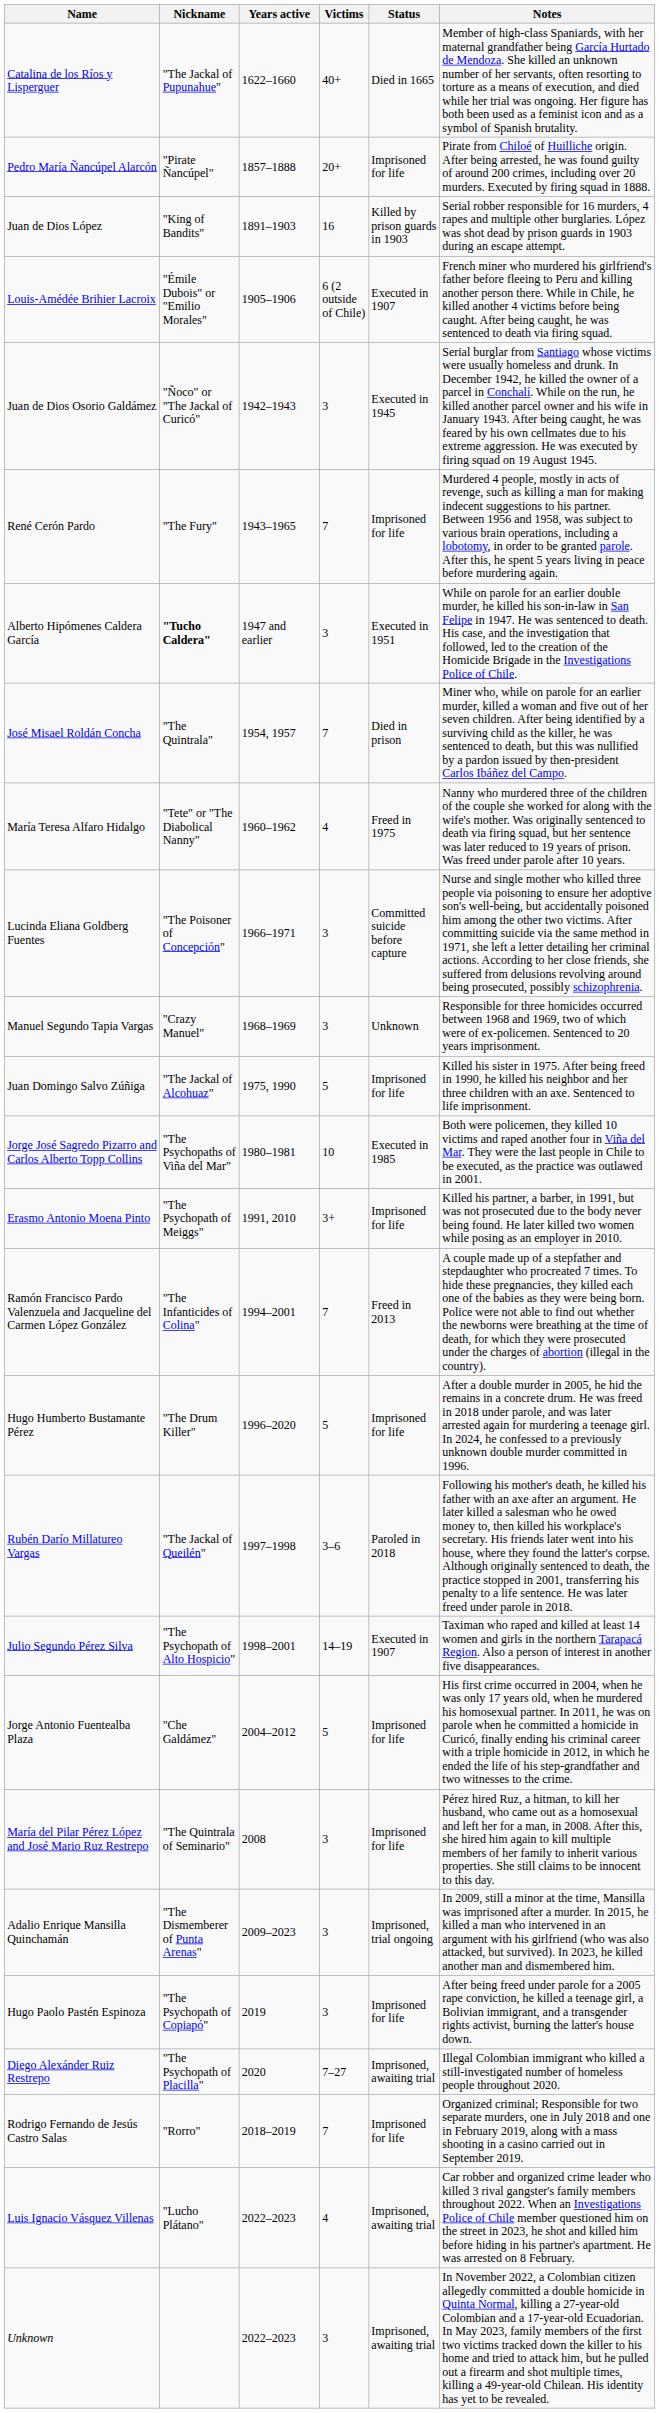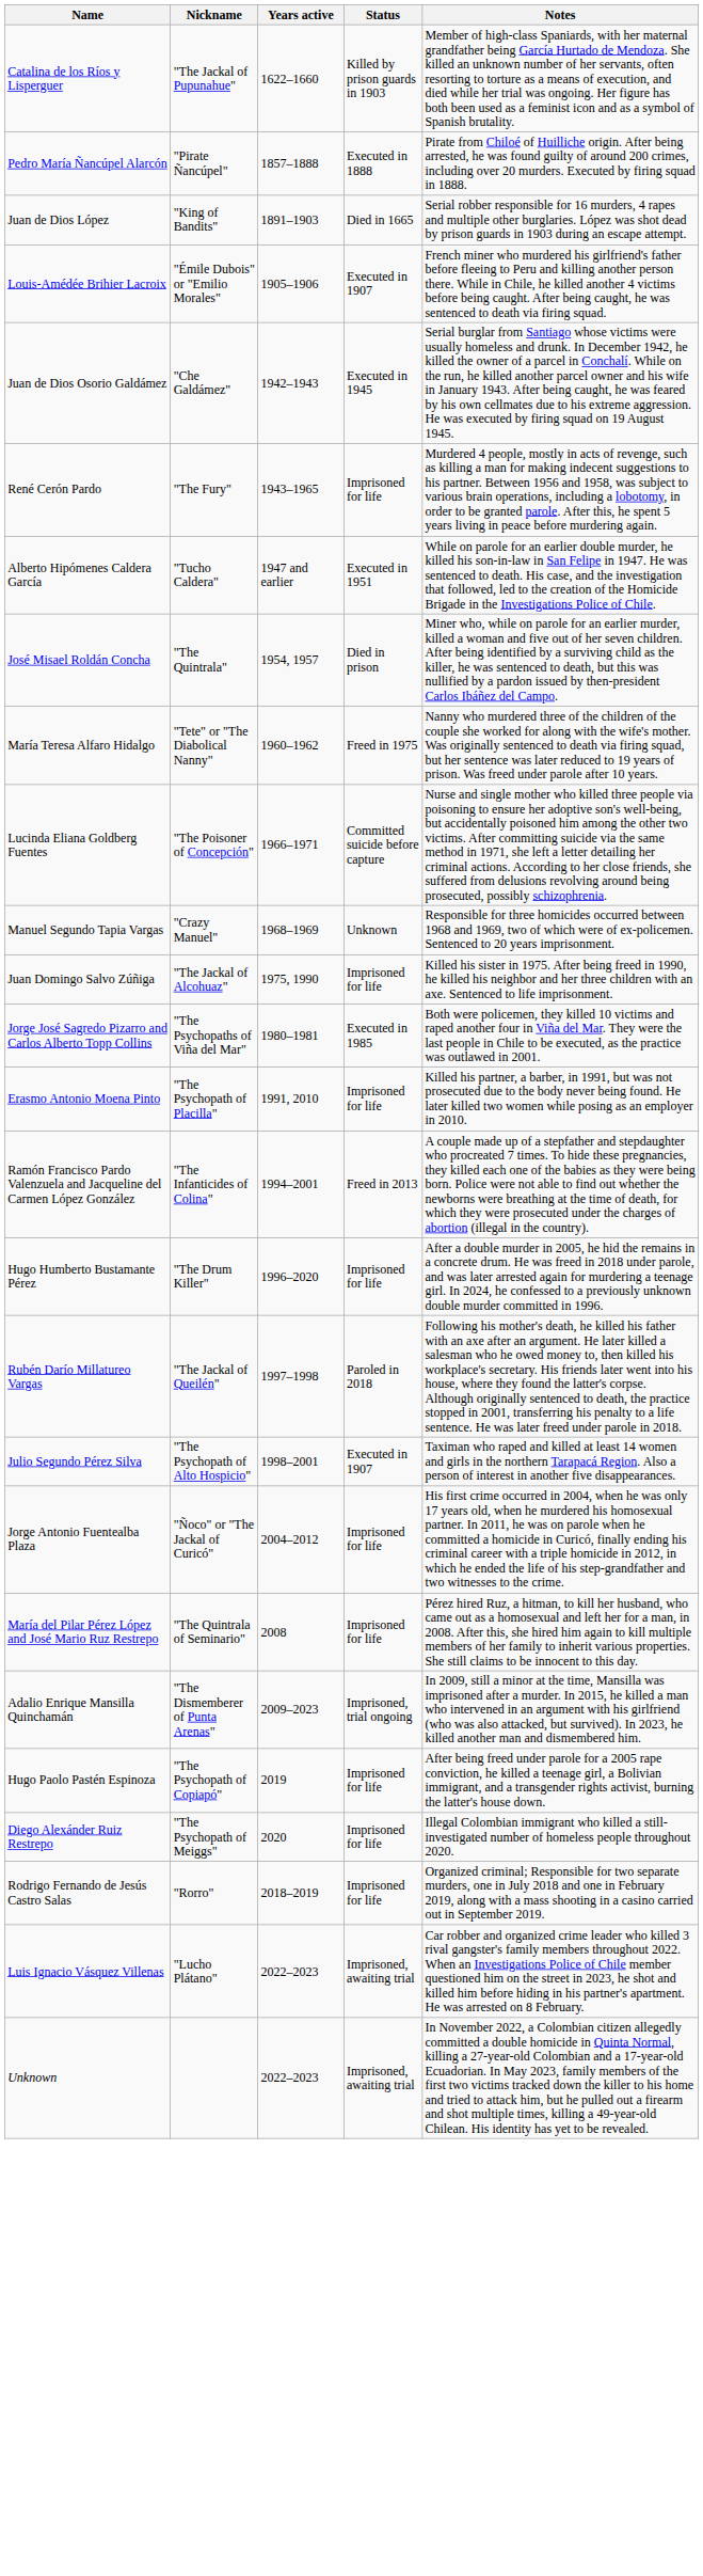 <table class="wikitable sortable">
 <tr>
 <th width="200px">Name</th>
 <th>Nickname</th>
 <th width="100px">Years active</th>
-<th data-sort-type="number">Victims</th>
 <th>Status</th>
 <th>Notes</th>
 </tr>
 <tr>
 <td><a href='#'>Catalina de los Ríos y Lisperguer</a></td>
 <td>"The Jackal of <a href='#'>Pupunahue</a>"</td>
 <td>1622–1660</td>
-<td>40+</td>
-<td>Died in 1665</td>
+<td>Killed by prison guards in 1903</td>
 <td>Member of high-class Spaniards, with her maternal grandfather being <a href='#'>García Hurtado de Mendoza</a>. She killed an unknown number of her servants, often resorting to torture as a means of execution, and died while her trial was ongoing. Her figure has both been used as a feminist icon and as a symbol of Spanish brutality.</td>
 </tr>
 <tr>
 <td><a href='#'>Pedro María Ñancúpel Alarcón</a></td>
 <td>"Pirate Ñancúpel"</td>
 <td>1857–1888</td>
-<td>20+</td>
-<td>Imprisoned for life</td>
+<td>Executed in 1888</td>
 <td>Pirate from <a href='#'>Chiloé</a> of <a href='#'>Huilliche</a> origin. After being arrested, he was found guilty of around 200 crimes, including over 20 murders. Executed by firing squad in 1888.</td>
 </tr>
 <tr>
 <td>Juan de Dios López</td>
 <td>"King of Bandits"</td>
 <td>1891–1903</td>
-<td>16</td>
-<td>Killed by prison guards in 1903</td>
+<td>Died in 1665</td>
 <td>Serial robber responsible for 16 murders, 4 rapes and multiple other burglaries. López was shot dead by prison guards in 1903 during an escape attempt.</td>
 </tr>
 <tr>
 <td><a href='#'>Louis-Amédée Brihier Lacroix</a></td>
 <td>"Émile Dubois" or "Emilio Morales"</td>
 <td>1905–1906</td>
-<td>6 (2 outside of Chile)</td>
 <td>Executed in 1907</td>
 <td>French miner who murdered his girlfriend's father before fleeing to Peru and killing another person there. While in Chile, he killed another 4 victims before being caught. After being caught, he was sentenced to death via firing squad.</td>
 </tr>
 <tr>
 <td>Juan de Dios Osorio Galdámez</td>
-<td>"Ñoco" or "The Jackal of Curicó"</td>
+<td>"Che Galdámez"</td>
 <td>1942–1943</td>
-<td>3</td>
 <td>Executed in 1945</td>
 <td>Serial burglar from <a href='#'>Santiago</a> whose victims were usually homeless and drunk. In December 1942, he killed the owner of a parcel in <a href='#'>Conchalí</a>. While on the run, he killed another parcel owner and his wife in January 1943. After being caught, he was feared by his own cellmates due to his extreme aggression. He was executed by firing squad on 19 August 1945.</td>
 </tr>
 <tr>
 <td>René Cerón Pardo</td>
 <td>"The Fury"</td>
 <td>1943–1965</td>
-<td>7</td>
 <td>Imprisoned for life</td>
 <td>Murdered 4 people, mostly in acts of revenge, such as killing a man for making indecent suggestions to his partner. Between 1956 and 1958, was subject to various brain operations, including a <a href='#'>lobotomy</a>, in order to be granted <a href='#'>parole</a>. After this, he spent 5 years living in peace before murdering again.</td>
 </tr>
 <tr>
 <td>Alberto Hipómenes Caldera García</td>
-<td><strong>"Tucho Caldera"</strong></td>
+<td>"Tucho Caldera"</td>
 <td>1947 and earlier</td>
-<td>3</td>
 <td>Executed in 1951</td>
 <td>While on parole for an earlier double murder, he killed his son-in-law in <a href='#'>San Felipe</a> in 1947. He was sentenced to death. His case, and the investigation that followed, led to the creation of the Homicide Brigade in the <a href='#'>Investigations Police of Chile</a>.</td>
 </tr>
 <tr>
 <td><a href='#'>José Misael Roldán Concha</a></td>
 <td>"The Quintrala"</td>
 <td>1954, 1957</td>
-<td>7</td>
 <td>Died in prison</td>
 <td>Miner who, while on parole for an earlier murder, killed a woman and five out of her seven children. After being identified by a surviving child as the killer, he was sentenced to death, but this was nullified by a pardon issued by then-president <a href='#'>Carlos Ibáñez del Campo</a>.</td>
 </tr>
 <tr>
 <td>María Teresa Alfaro Hidalgo</td>
 <td>"Tete" or "The Diabolical Nanny"</td>
 <td>1960–1962</td>
-<td>4</td>
 <td>Freed in 1975</td>
 <td>Nanny who murdered three of the children of the couple she worked for along with the wife's mother. Was originally sentenced to death via firing squad, but her sentence was later reduced to 19 years of prison. Was freed under parole after 10 years.</td>
 </tr>
 <tr>
 <td>Lucinda Eliana Goldberg Fuentes</td>
 <td>"The Poisoner of <a href='#'>Concepción</a>"</td>
 <td>1966–1971</td>
-<td>3</td>
 <td>Committed suicide before capture</td>
 <td>Nurse and single mother who killed three people via poisoning to ensure her adoptive son's well-being, but accidentally poisoned him among the other two victims. After committing suicide via the same method in 1971, she left a letter detailing her criminal actions. According to her close friends, she suffered from delusions revolving around being prosecuted, possibly <a href='#'>schizophrenia</a>.</td>
 </tr>
 <tr>
 <td>Manuel Segundo Tapia Vargas</td>
 <td>"Crazy Manuel"</td>
 <td>1968–1969</td>
-<td>3</td>
 <td>Unknown</td>
 <td>Responsible for three homicides occurred between 1968 and 1969, two of which were of ex-policemen. Sentenced to 20 years imprisonment.</td>
 </tr>
 <tr>
 <td>Juan Domingo Salvo Zúñiga</td>
 <td>"The Jackal of <a href='#'>Alcohuaz</a>"</td>
 <td>1975, 1990</td>
-<td>5</td>
 <td>Imprisoned for life</td>
 <td>Killed his sister in 1975. After being freed in 1990, he killed his neighbor and her three children with an axe. Sentenced to life imprisonment.</td>
 </tr>
 <tr>
 <td><a href='#'>Jorge José Sagredo Pizarro and Carlos Alberto Topp Collins</a></td>
 <td>"The Psychopaths of Viña del Mar"</td>
 <td>1980–1981</td>
-<td>10</td>
 <td>Executed in 1985</td>
 <td>Both were policemen, they killed 10 victims and raped another four in <a href='#'>Viña del Mar</a>. They were the last people in Chile to be executed, as the practice was outlawed in 2001.</td>
 </tr>
 <tr>
 <td><a href='#'>Erasmo Antonio Moena Pinto</a></td>
-<td>"The Psychopath of Meiggs"</td>
+<td>"The Psychopath of <a href='#'>Placilla</a>"</td>
 <td>1991, 2010</td>
-<td>3+</td>
 <td>Imprisoned for life</td>
 <td>Killed his partner, a barber, in 1991, but was not prosecuted due to the body never being found. He later killed two women while posing as an employer in 2010.</td>
 </tr>
 <tr>
 <td>Ramón Francisco Pardo Valenzuela and Jacqueline del Carmen López González</td>
 <td>"The Infanticides of <a href='#'>Colina</a>"</td>
 <td>1994–2001</td>
-<td>7</td>
 <td>Freed in 2013</td>
 <td>A couple made up of a stepfather and stepdaughter who procreated 7 times. To hide these pregnancies, they killed each one of the babies as they were being born. Police were not able to find out whether the newborns were breathing at the time of death, for which they were prosecuted under the charges of <a href='#'>abortion</a> (illegal in the country).</td>
 </tr>
 <tr>
 <td>Hugo Humberto Bustamante Pérez</td>
 <td>"The Drum Killer"</td>
 <td>1996–2020</td>
-<td>5</td>
 <td>Imprisoned for life</td>
 <td>After a double murder in 2005, he hid the remains in a concrete drum. He was freed in 2018 under parole, and was later arrested again for murdering a teenage girl. In 2024, he confessed to a previously unknown double murder committed in 1996.</td>
 </tr>
 <tr>
 <td><a href='#'>Rubén Darío Millatureo Vargas</a></td>
 <td>"The Jackal of <a href='#'>Queilén</a>"</td>
 <td>1997–1998</td>
-<td>3–6</td>
 <td>Paroled in 2018</td>
 <td>Following his mother's death, he killed his father with an axe after an argument. He later killed a salesman who he owed money to, then killed his workplace's secretary. His friends later went into his house, where they found the latter's corpse. Although originally sentenced to death, the practice stopped in 2001, transferring his penalty to a life sentence. He was later freed under parole in 2018.</td>
 </tr>
 <tr>
 <td><a href='#'>Julio Segundo Pérez Silva</a></td>
 <td>"The Psychopath of <a href='#'>Alto Hospicio</a>"</td>
 <td>1998–2001</td>
-<td>14–19</td>
 <td>Executed in 1907</td>
 <td>Taximan who raped and killed at least 14 women and girls in the northern <a href='#'>Tarapacá Region</a>. Also a person of interest in another five disappearances.</td>
 </tr>
 <tr>
 <td>Jorge Antonio Fuentealba Plaza</td>
-<td>"Che Galdámez"</td>
+<td>"Ñoco" or "The Jackal of Curicó"</td>
 <td>2004–2012</td>
-<td>5</td>
 <td>Imprisoned for life</td>
 <td>His first crime occurred in 2004, when he was only 17 years old, when he murdered his homosexual partner. In 2011, he was on parole when he committed a homicide in Curicó, finally ending his criminal career with a triple homicide in 2012, in which he ended the life of his step-grandfather and two witnesses to the crime.</td>
 </tr>
 <tr>
 <td><a href='#'>María del Pilar Pérez López and José Mario Ruz Restrepo</a></td>
 <td>"The Quintrala of Seminario"</td>
 <td>2008</td>
-<td>3</td>
 <td>Imprisoned for life</td>
 <td>Pérez hired Ruz, a hitman, to kill her husband, who came out as a homosexual and left her for a man, in 2008. After this, she hired him again to kill multiple members of her family to inherit various properties. She still claims to be innocent to this day.</td>
 </tr>
 <tr>
 <td>Adalio Enrique Mansilla Quinchamán</td>
 <td>"The Dismemberer of <a href='#'>Punta Arenas</a>"</td>
 <td>2009–2023</td>
-<td>3</td>
 <td>Imprisoned, trial ongoing</td>
 <td>In 2009, still a minor at the time, Mansilla was imprisoned after a murder. In 2015, he killed a man who intervened in an argument with his girlfriend (who was also attacked, but survived). In 2023, he killed another man and dismembered him.</td>
 </tr>
 <tr>
 <td>Hugo Paolo Pastén Espinoza</td>
 <td>"The Psychopath of <a href='#'>Copiapó</a>"</td>
 <td>2019</td>
-<td>3</td>
 <td>Imprisoned for life</td>
 <td>After being freed under parole for a 2005 rape conviction, he killed a teenage girl, a Bolivian immigrant, and a transgender rights activist, burning the latter's house down.</td>
 </tr>
 <tr>
 <td><a href='#'>Diego Alexánder Ruiz Restrepo</a></td>
-<td>"The Psychopath of <a href='#'>Placilla</a>"</td>
+<td>"The Psychopath of Meiggs"</td>
 <td>2020</td>
-<td>7–27</td>
-<td>Imprisoned, awaiting trial</td>
+<td>Imprisoned for life</td>
 <td>Illegal Colombian immigrant who killed a still-investigated number of homeless people throughout 2020.</td>
 </tr>
 <tr>
 <td>Rodrigo Fernando de Jesús Castro Salas</td>
 <td>"Rorro"</td>
 <td>2018–2019</td>
-<td>7</td>
 <td>Imprisoned for life</td>
 <td>Organized criminal; Responsible for two separate murders, one in July 2018 and one in February 2019, along with a mass shooting in a casino carried out in September 2019.</td>
 </tr>
 <tr>
 <td><a href='#'>Luis Ignacio Vásquez Villenas</a></td>
 <td>"Lucho Plátano"</td>
 <td>2022–2023</td>
-<td>4</td>
 <td>Imprisoned, awaiting trial</td>
 <td>Car robber and organized crime leader who killed 3 rival gangster's family members throughout 2022. When an <a href='#'>Investigations Police of Chile</a> member questioned him on the street in 2023, he shot and killed him before hiding in his partner's apartment. He was arrested on 8 February.</td>
 </tr>
 <tr>
 <td><em>Unknown</em></td>
 <td></td>
 <td>2022–2023</td>
-<td>3</td>
 <td>Imprisoned, awaiting trial</td>
 <td>In November 2022, a Colombian citizen allegedly committed a double homicide in <a href='#'>Quinta Normal</a>, killing a 27-year-old Colombian and a 17-year-old Ecuadorian. In May 2023, family members of the first two victims tracked down the killer to his home and tried to attack him, but he pulled out a firearm and shot multiple times, killing a 49-year-old Chilean. His identity has yet to be revealed.</td>
 </tr>
 </table>
